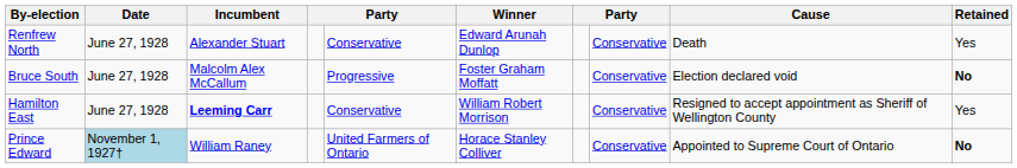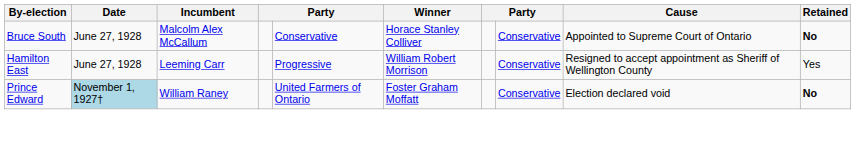 <table class=wikitable style="width:100%">
 <tr>
 <th>By-election</th>
 <th>Date</th>
 <th>Incumbent</th>
 <th colspan=2>Party</th>
 <th>Winner</th>
 <th colspan=2>Party</th>
 <th>Cause</th>
 <th>Retained</th>
 </tr>
 <tr>
-<td><a href='#'>Renfrew North</a></td>
-<td>June 27, 1928</td>
-<td><a href='#'>Alexander Stuart</a></td>
-<td>   </td>
-<td><a href='#'>Conservative</a></td>
-<td><a href='#'>Edward Arunah Dunlop</a></td>
-<td>   </td>
-<td><a href='#'>Conservative</a></td>
-<td>Death</td>
-<td>Yes</td>
-</tr>
-<tr>
 <td><a href='#'>Bruce South</a></td>
 <td>June 27, 1928</td>
 <td><a href='#'>Malcolm Alex McCallum</a></td>
 <td>   </td>
-<td><a href='#'>Progressive</a></td>
-<td><a href='#'>Foster Graham Moffatt</a></td>
+<td><a href='#'>Conservative</a></td>
+<td><a href='#'>Horace Stanley Colliver</a></td>
 <td>   </td>
 <td><a href='#'>Conservative</a></td>
-<td>Election declared void</td>
+<td>Appointed to Supreme Court of Ontario</td>
 <td><strong>No</strong></td>
 </tr>
 <tr>
 <td><a href='#'>Hamilton East</a></td>
 <td>June 27, 1928</td>
-<td><strong><a href='#'>Leeming Carr</a></strong></td>
+<td><a href='#'>Leeming Carr</a></td>
 <td>   </td>
-<td><a href='#'>Conservative</a></td>
+<td><a href='#'>Progressive</a></td>
 <td><a href='#'>William Robert Morrison</a></td>
 <td>   </td>
 <td><a href='#'>Conservative</a></td>
 <td>Resigned to accept appointment as Sheriff of Wellington County</td>
 <td>Yes</td>
 </tr>
 <tr>
 <td><a href='#'>Prince Edward</a></td>
 <td style="background: lightblue;">November 1, 1927†</td>
 <td><a href='#'>William Raney</a></td>
 <td>   </td>
 <td><a href='#'>United Farmers of Ontario</a></td>
-<td><a href='#'>Horace Stanley Colliver</a></td>
+<td><a href='#'>Foster Graham Moffatt</a></td>
 <td>   </td>
 <td><a href='#'>Conservative</a></td>
-<td>Appointed to Supreme Court of Ontario</td>
+<td>Election declared void</td>
 <td><strong>No</strong></td>
 </tr>
 </table>
